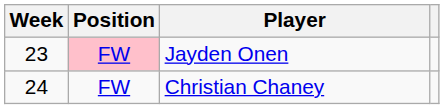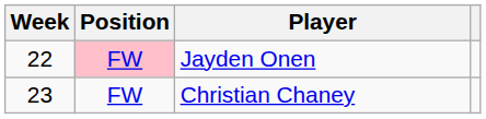 <table class="wikitable sortable" style="text-align:center;">
 <tr>
 <th>Week</th>
 <th>Position</th>
 <th style="width:200px">Player</th>
 <th class="unsortable"></th>
 </tr>
 <tr>
-<td>23</td>
+<td>22</td>
 <td style="background: pink;"><a href='#'>FW</a></td>
 <td style="text-align:left;" data-sort-value="Onen, Jayden"> <a href='#'>Jayden Onen</a></td>
 <td></td>
 </tr>
 <tr>
-<td>24</td>
+<td>23</td>
 <td><a href='#'>FW</a></td>
 <td style="text-align:left;" data-sort-value="Chaney, Christian"> <a href='#'>Christian Chaney</a></td>
 <td rowspan="2"></td>
 </tr>
 </table>
